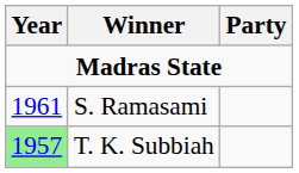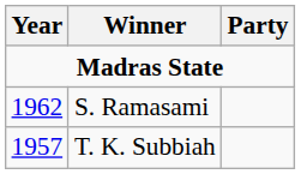 <table class="wikitable sortable">
 <tr>
 <th>Year</th>
 <th>Winner</th>
 <th colspan="2">Party</th>
 </tr>
 <tr>
 <td style="text-align: center;" colspan="4"><strong>Madras State</strong></td>
 </tr>
 <tr>
-<td><a href='#'>1961</a></td>
+<td><a href='#'>1962</a></td>
 <td>S. Ramasami</td>
 <td></td>
 </tr>
 <tr>
-<td style="background: lightgreen;"><a href='#'>1957</a></td>
+<td><a href='#'>1957</a></td>
 <td>T. K. Subbiah</td>
 <td></td>
 </tr>
 </table>
